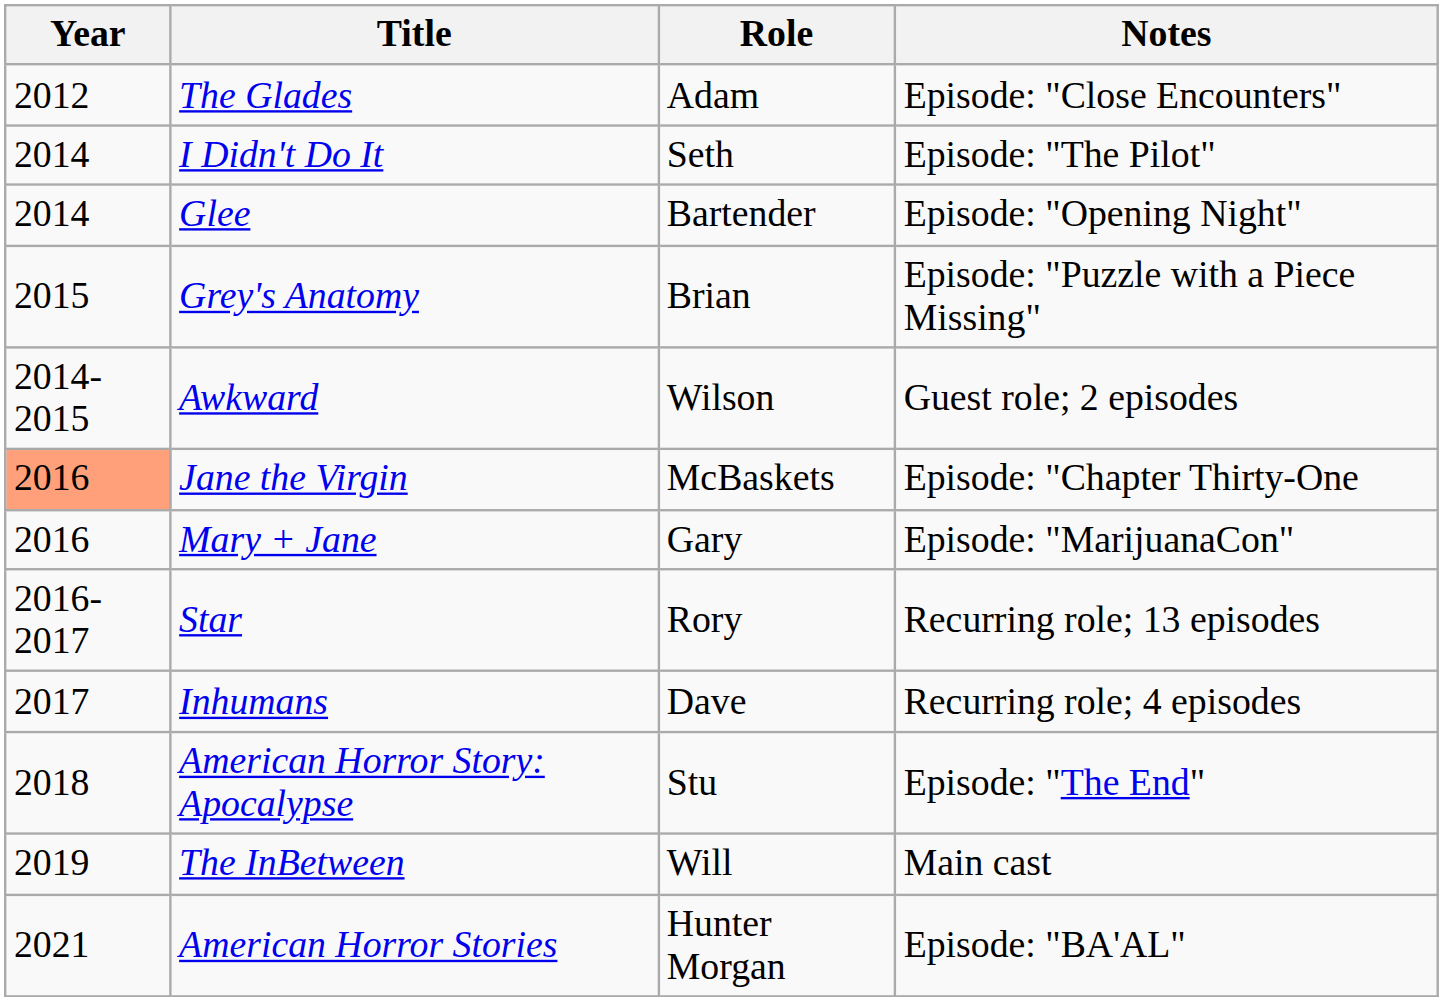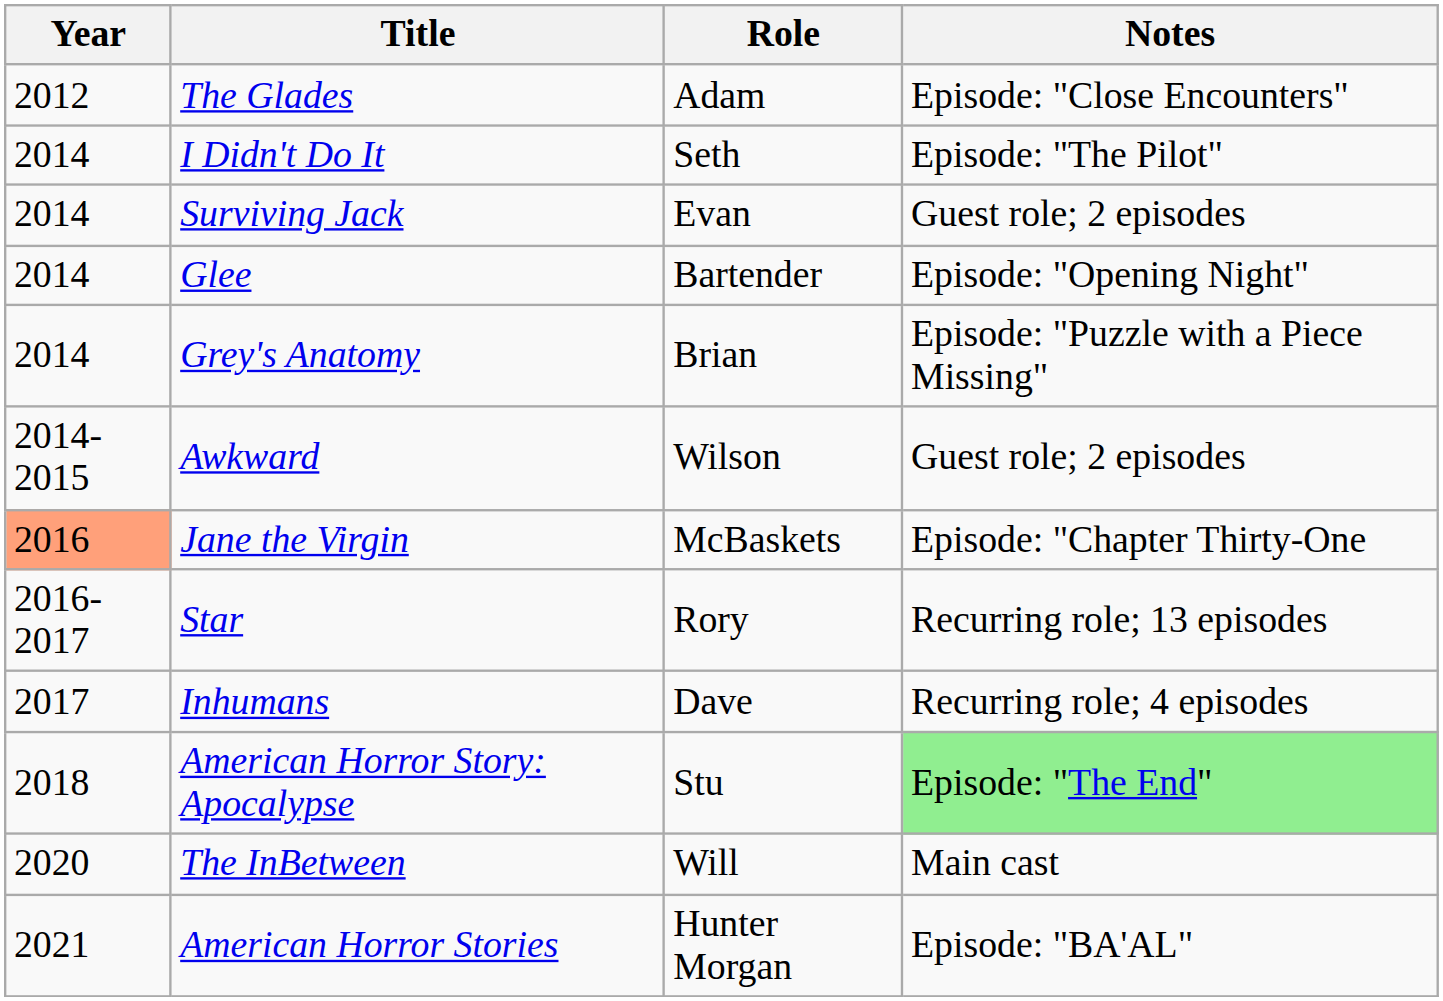 <table class="wikitable">
 <tr>
 <th>Year</th>
 <th>Title</th>
 <th>Role</th>
 <th>Notes</th>
 </tr>
 <tr>
 <td>2012</td>
 <td><em><a href='#'>The Glades</a></em></td>
 <td>Adam</td>
 <td>Episode: "Close Encounters"</td>
 </tr>
 <tr>
 <td>2014</td>
 <td><em><a href='#'>I Didn't Do It</a></em></td>
 <td>Seth</td>
 <td>Episode: "The Pilot"</td>
 </tr>
 <tr>
 <td>2014</td>
+<td><em><a href='#'>Surviving Jack</a></em></td>
+<td>Evan</td>
+<td>Guest role; 2 episodes</td>
+</tr>
+<tr>
+<td>2014</td>
 <td><em><a href='#'>Glee</a></em></td>
 <td>Bartender</td>
 <td>Episode: "Opening Night"</td>
 </tr>
 <tr>
-<td>2015</td>
+<td>2014</td>
 <td><em><a href='#'>Grey's Anatomy</a></em></td>
 <td>Brian</td>
 <td>Episode: "Puzzle with a Piece Missing"</td>
 </tr>
 <tr>
 <td>2014-2015</td>
 <td><em><a href='#'>Awkward</a></em></td>
 <td>Wilson</td>
 <td>Guest role; 2 episodes</td>
 </tr>
 <tr>
 <td style="background: lightsalmon;">2016</td>
 <td><em><a href='#'>Jane the Virgin</a></em></td>
 <td>McBaskets</td>
 <td>Episode: "Chapter Thirty-One</td>
 </tr>
 <tr>
-<td>2016</td>
-<td><em><a href='#'>Mary + Jane</a></em></td>
-<td>Gary</td>
-<td>Episode: "MarijuanaCon"</td>
-</tr>
-<tr>
 <td>2016-2017</td>
 <td><em><a href='#'>Star</a></em></td>
 <td>Rory</td>
 <td>Recurring role; 13 episodes</td>
 </tr>
 <tr>
 <td>2017</td>
 <td><em><a href='#'>Inhumans</a></em></td>
 <td>Dave</td>
 <td>Recurring role; 4 episodes</td>
 </tr>
 <tr>
 <td>2018</td>
 <td><em><a href='#'>American Horror Story: Apocalypse</a></em></td>
 <td>Stu</td>
-<td>Episode: "<a href='#'>The End</a>"</td>
+<td style="background: lightgreen;">Episode: "<a href='#'>The End</a>"</td>
 </tr>
 <tr>
-<td>2019</td>
+<td>2020</td>
 <td><em><a href='#'>The InBetween</a></em></td>
 <td>Will</td>
 <td>Main cast</td>
 </tr>
 <tr>
 <td>2021</td>
 <td><em><a href='#'>American Horror Stories</a></em></td>
 <td>Hunter Morgan</td>
 <td>Episode: "BA'AL"</td>
 </tr>
 </table>
